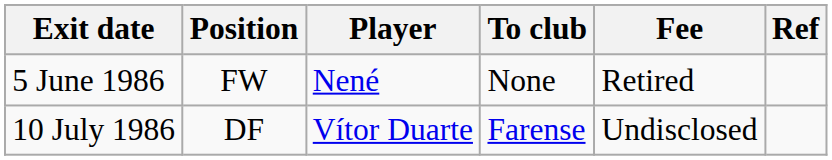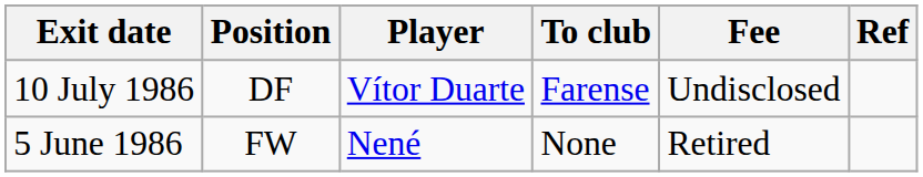 <table class="wikitable">
 <tr>
 <th>Exit date</th>
 <th>Position</th>
 <th>Player</th>
 <th>To club</th>
 <th>Fee</th>
 <th>Ref</th>
 </tr>
 <tr>
+<td>10 July 1986</td>
+<td style="text-align:center;">DF</td>
+<td style="text-align:left;"><a href='#'>Vítor Duarte</a></td>
+<td style="text-align:left;"><a href='#'>Farense</a></td>
+<td>Undisclosed</td>
+<td></td>
+</tr>
+<tr>
 <td>5 June 1986</td>
 <td style="text-align:center;">FW</td>
 <td style="text-align:left;"><a href='#'>Nené</a></td>
 <td style="text-align:left;">None</td>
 <td>Retired</td>
 <td></td>
 </tr>
-<tr>
-<td>10 July 1986</td>
-<td style="text-align:center;">DF</td>
-<td style="text-align:left;"><a href='#'>Vítor Duarte</a></td>
-<td style="text-align:left;"><a href='#'>Farense</a></td>
-<td>Undisclosed</td>
-<td></td>
-</tr>
 </table>
